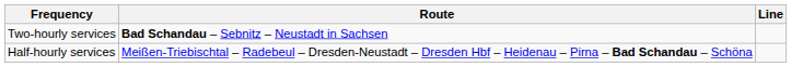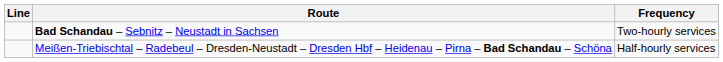 <table class="wikitable">
 <tr class="hintergrundfarbe5">
+<th>Line</th>
+<th>Route</th>
 <th>Frequency</th>
-<th>Route</th>
-<th>Line</th>
 </tr>
 <tr>
+<td></td>
+<td><strong>Bad Schandau</strong> – <a href='#'>Sebnitz</a> – <a href='#'>Neustadt in Sachsen</a></td>
 <td>Two-hourly services</td>
-<td><strong>Bad Schandau</strong> – <a href='#'>Sebnitz</a> – <a href='#'>Neustadt in Sachsen</a></td>
-<td></td>
 </tr>
 <tr>
+<td></td>
+<td><a href='#'>Meißen-Triebischtal</a> – <a href='#'>Radebeul</a> – Dresden-Neustadt – <a href='#'>Dresden Hbf</a> – <a href='#'>Heidenau</a> – <a href='#'>Pirna</a> – <strong>Bad Schandau</strong> – <a href='#'>Schöna</a></td>
 <td>Half-hourly services</td>
-<td><a href='#'>Meißen-Triebischtal</a> – <a href='#'>Radebeul</a> – Dresden-Neustadt – <a href='#'>Dresden Hbf</a> – <a href='#'>Heidenau</a> – <a href='#'>Pirna</a> – <strong>Bad Schandau</strong> – <a href='#'>Schöna</a></td>
-<td></td>
 </tr>
 </table>
